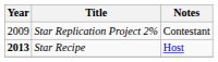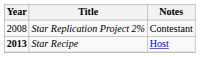 <table class="wikitable sortable" border="1">
 <tr>
 <th>Year</th>
 <th>Title</th>
 <th class="unsortable">Notes</th>
 </tr>
 <tr>
-<td>2009</td>
+<td>2008</td>
 <td><em>Star Replication Project 2%</em></td>
 <td>Contestant</td>
 </tr>
 <tr>
 <td><strong>2013</strong></td>
 <td><em>Star Recipe</em></td>
 <td><a href='#'>Host</a></td>
 </tr>
 <tr>
 </tr>
 </table>
